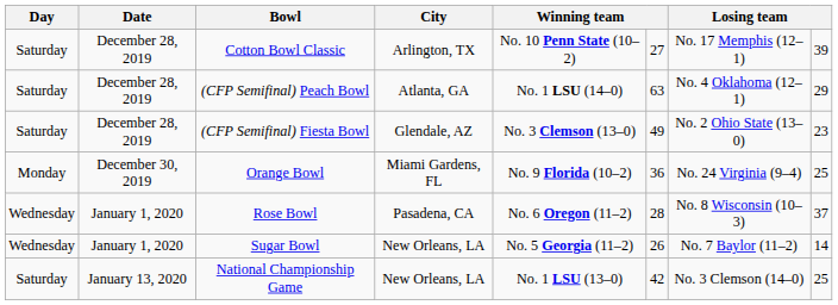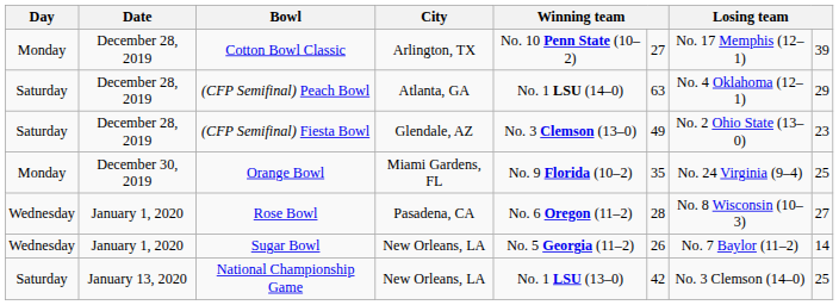 <table class="wikitable" style="text-align:center; font-size: 95%;">
 <tr>
 <th>Day</th>
 <th>Date</th>
 <th>Bowl</th>
 <th>City</th>
 <th colspan=2>Winning team</th>
 <th colspan=2>Losing team</th>
 </tr>
 <tr>
-<td>Saturday</td>
+<td>Monday</td>
 <td>December 28, 2019</td>
 <td><a href='#'>Cotton Bowl Classic</a></td>
 <td>Arlington, TX</td>
 <td>No. 10 <a href='#'><strong>Penn State</strong></a> (10–2)</td>
 <td>27</td>
 <td>No. 17 <a href='#'>Memphis</a> (12–1)</td>
 <td>39</td>
 </tr>
 <tr>
 <td>Saturday</td>
 <td>December 28, 2019</td>
 <td><em>(CFP Semifinal)</em> <a href='#'>Peach Bowl</a></td>
 <td>Atlanta, GA</td>
 <td>No. 1 <strong>LSU</strong> (14–0)</td>
 <td>63</td>
 <td>No. 4 <a href='#'>Oklahoma</a> (12–1)</td>
 <td>29</td>
 </tr>
 <tr>
 <td>Saturday</td>
 <td>December 28, 2019</td>
 <td><em>(CFP Semifinal)</em> <a href='#'>Fiesta Bowl</a></td>
 <td>Glendale, AZ</td>
 <td>No. 3 <a href='#'><strong>Clemson</strong></a> (13–0)</td>
 <td>49</td>
 <td>No. 2 <a href='#'>Ohio State</a> (13–0)</td>
 <td>23</td>
 </tr>
 <tr>
 <td>Monday</td>
 <td>December 30, 2019</td>
 <td><a href='#'>Orange Bowl</a></td>
 <td>Miami Gardens, FL</td>
 <td>No. 9 <a href='#'><strong>Florida</strong></a> (10–2)</td>
-<td>36</td>
+<td>35</td>
 <td>No. 24 <a href='#'>Virginia</a> (9–4)</td>
 <td>25</td>
 </tr>
 <tr>
 <td>Wednesday</td>
 <td>January 1, 2020</td>
 <td><a href='#'>Rose Bowl</a></td>
 <td>Pasadena, CA</td>
 <td>No. 6 <a href='#'><strong>Oregon</strong></a> (11–2)</td>
 <td>28</td>
 <td>No. 8 <a href='#'>Wisconsin</a> (10–3)</td>
-<td>37</td>
+<td>27</td>
 </tr>
 <tr>
 <td>Wednesday</td>
 <td>January 1, 2020</td>
 <td><a href='#'>Sugar Bowl</a></td>
 <td>New Orleans, LA</td>
 <td>No. 5 <a href='#'><strong>Georgia</strong></a> (11–2)</td>
 <td>26</td>
 <td>No. 7 <a href='#'>Baylor</a> (11–2)</td>
 <td>14</td>
 </tr>
 <tr>
 <td>Saturday</td>
 <td>January 13, 2020</td>
 <td><a href='#'>National Championship Game</a></td>
 <td>New Orleans, LA</td>
 <td>No. 1 <a href='#'><strong>LSU</strong></a> (13–0)</td>
 <td>42</td>
 <td>No. 3 Clemson (14–0)</td>
 <td>25</td>
 </tr>
 </table>
